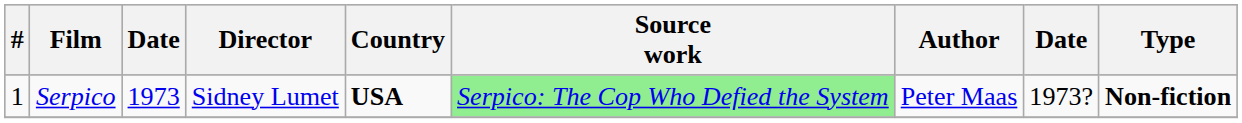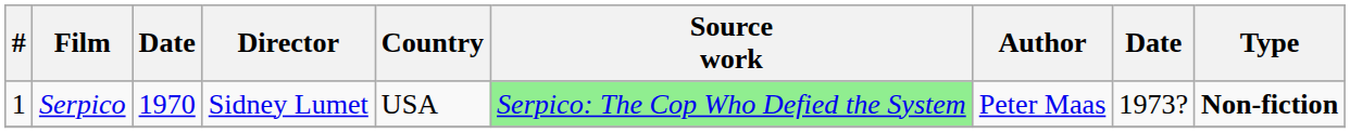 <table class="wikitable">
 <tr>
 <th>#</th>
 <th>Film</th>
 <th>Date</th>
 <th>Director</th>
 <th>Country</th>
 <th>Source<br>work</th>
 <th>Author</th>
 <th>Date</th>
 <th>Type</th>
 </tr>
 <tr>
 <td>1</td>
 <td><em><a href='#'>Serpico</a></em></td>
-<td><a href='#'>1973</a></td>
+<td><a href='#'>1970</a></td>
 <td><a href='#'>Sidney Lumet</a></td>
-<td><strong>USA</strong></td>
+<td>USA</td>
 <td style="background: lightgreen;"><em><a href='#'>Serpico: The Cop Who Defied the System</a></em></td>
 <td><a href='#'>Peter Maas</a></td>
 <td>1973?</td>
 <td><strong>Non-fiction</strong></td>
 </tr>
 <tr>
 </tr>
 </table>
